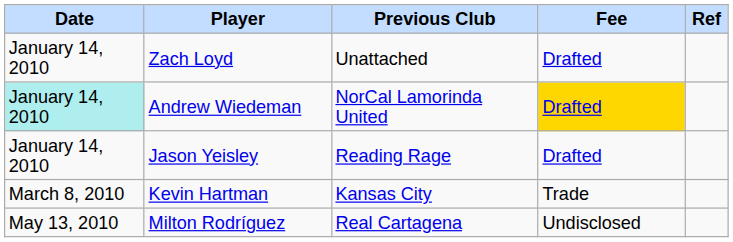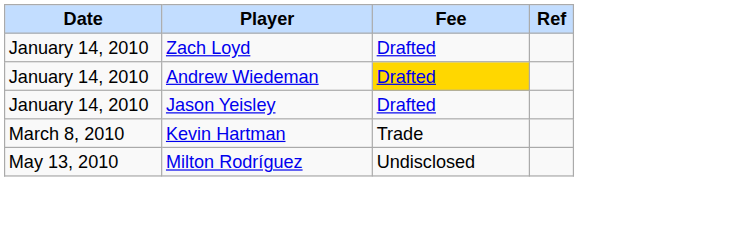 <table class="wikitable" style="text-align:left; font-size:95%;">
 <tr>
 <th style="background:#c2ddff; width:125px;">Date</th>
 <th style="background:#c2ddff; width:170px;">Player</th>
-<th style="background:#c2ddff; width:190px;">Previous Club</th>
 <th style="background:#c2ddff; width:125px;">Fee</th>
 <th style="background:#c2ddff; width:30px;">Ref</th>
 </tr>
 <tr>
 <td>January 14, 2010</td>
 <td> <a href='#'>Zach Loyd</a></td>
-<td>Unattached</td>
 <td><a href='#'>Drafted</a></td>
 <td></td>
 </tr>
 <tr>
-<td style="background: paleturquoise;">January 14, 2010</td>
+<td>January 14, 2010</td>
 <td> <a href='#'>Andrew Wiedeman</a></td>
-<td> <a href='#'>NorCal Lamorinda United</a></td>
 <td style="background: gold;"><a href='#'>Drafted</a></td>
 <td></td>
 </tr>
 <tr>
 <td>January 14, 2010</td>
 <td> <a href='#'>Jason Yeisley</a></td>
-<td> <a href='#'>Reading Rage</a></td>
 <td><a href='#'>Drafted</a></td>
 <td></td>
 </tr>
 <tr>
 <td>March 8, 2010</td>
 <td> <a href='#'>Kevin Hartman</a></td>
-<td> <a href='#'>Kansas City</a></td>
 <td>Trade</td>
 <td></td>
 </tr>
 <tr>
 <td>May 13, 2010</td>
 <td> <a href='#'>Milton Rodríguez</a></td>
-<td> <a href='#'>Real Cartagena</a></td>
 <td>Undisclosed</td>
 <td></td>
 </tr>
 </table>
